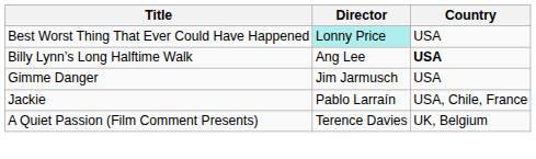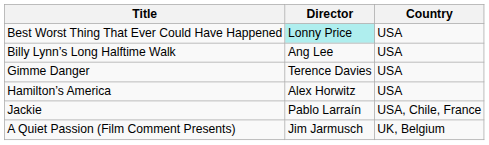 <table class="wikitable">
 <tr>
 <th>Title</th>
 <th>Director</th>
 <th>Country</th>
 </tr>
 <tr>
 <td>Best Worst Thing That Ever Could Have Happened</td>
 <td style="background: paleturquoise;">Lonny Price</td>
 <td>USA</td>
 </tr>
 <tr>
 <td>Billy Lynn’s Long Halftime Walk</td>
 <td>Ang Lee</td>
-<td><strong>USA</strong></td>
+<td>USA</td>
 </tr>
 <tr>
 <td>Gimme Danger</td>
-<td>Jim Jarmusch</td>
+<td>Terence Davies</td>
+<td>USA</td>
+</tr>
+<tr>
+<td>Hamilton’s America</td>
+<td>Alex Horwitz</td>
 <td>USA</td>
 </tr>
 <tr>
 <td>Jackie</td>
 <td>Pablo Larraín</td>
 <td>USA, Chile, France</td>
 </tr>
 <tr>
 <td>A Quiet Passion (Film Comment Presents)</td>
-<td>Terence Davies</td>
+<td>Jim Jarmusch</td>
 <td>UK, Belgium</td>
 </tr>
 </table>
